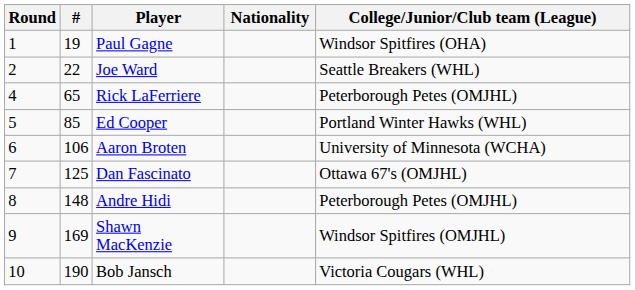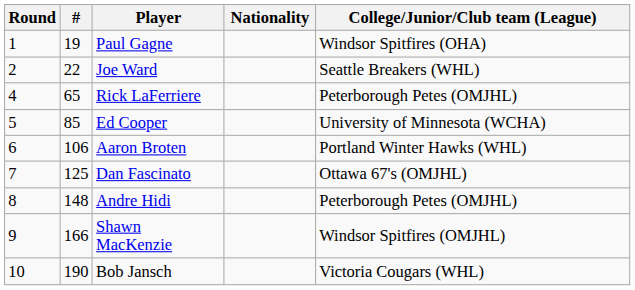 <table class="wikitable">
 <tr align="center">
 <th bgcolor="#DDDDFF" width="4.0%">Round</th>
 <th bgcolor="#DDDDFF" width="4.0%">#</th>
 <th bgcolor="#DDDDFF" width="21.0%">Player</th>
 <th bgcolor="#DDDDFF" width="14.5%">Nationality</th>
 <th bgcolor="#DDDDFF" width="50.0%">College/Junior/Club team (League)</th>
 </tr>
 <tr>
 <td>1</td>
 <td>19</td>
 <td><a href='#'>Paul Gagne</a></td>
 <td></td>
 <td>Windsor Spitfires (OHA)</td>
 </tr>
 <tr>
 <td>2</td>
 <td>22</td>
 <td><a href='#'>Joe Ward</a></td>
 <td></td>
 <td>Seattle Breakers (WHL)</td>
 </tr>
 <tr>
 <td>4</td>
 <td>65</td>
 <td><a href='#'>Rick LaFerriere</a></td>
 <td></td>
 <td>Peterborough Petes (OMJHL)</td>
 </tr>
 <tr>
 <td>5</td>
 <td>85</td>
 <td><a href='#'>Ed Cooper</a></td>
 <td></td>
-<td>Portland Winter Hawks (WHL)</td>
+<td>University of Minnesota (WCHA)</td>
 </tr>
 <tr>
 <td>6</td>
 <td>106</td>
 <td><a href='#'>Aaron Broten</a></td>
 <td></td>
-<td>University of Minnesota (WCHA)</td>
+<td>Portland Winter Hawks (WHL)</td>
 </tr>
 <tr>
 <td>7</td>
 <td>125</td>
 <td><a href='#'>Dan Fascinato</a></td>
 <td></td>
 <td>Ottawa 67's (OMJHL)</td>
 </tr>
 <tr>
 <td>8</td>
 <td>148</td>
 <td><a href='#'>Andre Hidi</a></td>
 <td></td>
 <td>Peterborough Petes (OMJHL)</td>
 </tr>
 <tr>
 <td>9</td>
-<td>169</td>
+<td>166</td>
 <td><a href='#'>Shawn MacKenzie</a></td>
 <td></td>
 <td>Windsor Spitfires (OMJHL)</td>
 </tr>
 <tr>
 <td>10</td>
 <td>190</td>
 <td>Bob Jansch</td>
 <td></td>
 <td>Victoria Cougars (WHL)</td>
 </tr>
 </table>
